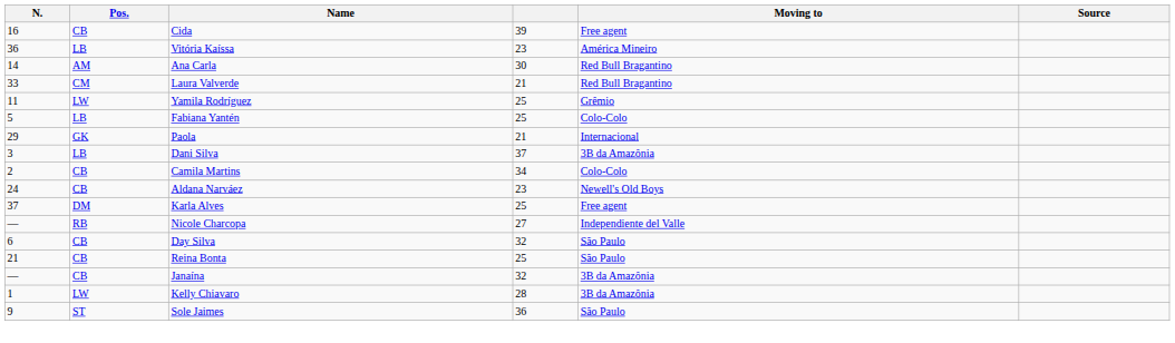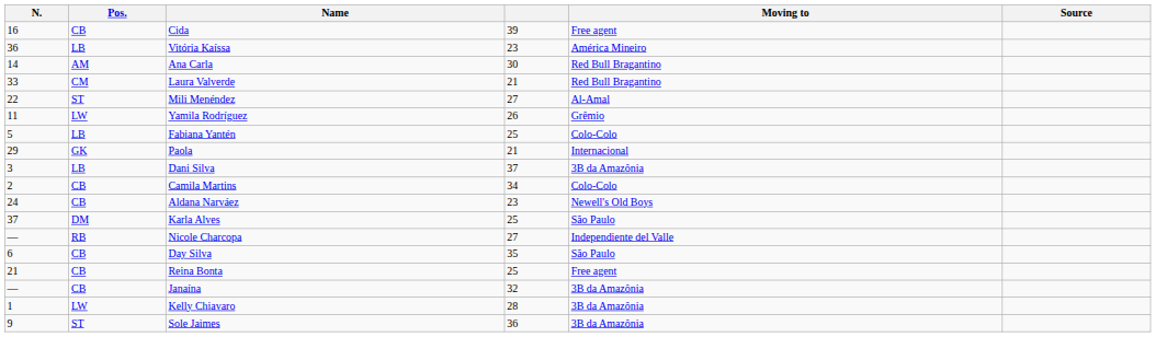 <table class="wikitable sortable" style="width:85%; text-align:center; text-align:left;">
 <tr>
 <th>N.</th>
 <th><a href='#'>Pos.</a></th>
 <th>Name</th>
 <th></th>
 <th>Moving to</th>
 <th>Source</th>
 </tr>
 <tr>
 <td>16</td>
 <td><a href='#'>CB</a></td>
 <td style="text-align:left;"> <a href='#'>Cida</a></td>
 <td>39</td>
 <td style="text-align:left;"> <a href='#'>Free agent</a></td>
 <td></td>
 </tr>
 <tr>
 <td>36</td>
 <td><a href='#'>LB</a></td>
 <td style="text-align:left;"> <a href='#'>Vitória Kaíssa</a></td>
 <td>23</td>
 <td style="text-align:left;"> <a href='#'>América Mineiro</a></td>
 <td></td>
 </tr>
 <tr>
 <td>14</td>
 <td><a href='#'>AM</a></td>
 <td style="text-align:left;"> <a href='#'>Ana Carla</a></td>
 <td>30</td>
 <td style="text-align:left;"> <a href='#'>Red Bull Bragantino</a></td>
 <td></td>
 </tr>
 <tr>
 <td>33</td>
 <td><a href='#'>CM</a></td>
 <td style="text-align:left;"> <a href='#'>Laura Valverde</a></td>
 <td>21</td>
 <td style="text-align:left;"> <a href='#'>Red Bull Bragantino</a></td>
 <td></td>
 </tr>
 <tr>
+<td>22</td>
+<td><a href='#'>ST</a></td>
+<td style="text-align:left;"> <a href='#'>Mili Menéndez</a></td>
+<td>27</td>
+<td style="text-align:left;"> <a href='#'>Al-Amal</a></td>
+<td></td>
+</tr>
+<tr>
 <td>11</td>
 <td><a href='#'>LW</a></td>
 <td style="text-align:left;"> <a href='#'>Yamila Rodríguez</a></td>
-<td>25</td>
+<td>26</td>
 <td style="text-align:left;"> <a href='#'>Grêmio</a></td>
 <td></td>
 </tr>
 <tr>
 <td>5</td>
 <td><a href='#'>LB</a></td>
 <td style="text-align:left;"> <a href='#'>Fabiana Yantén</a></td>
 <td>25</td>
 <td style="text-align:left;"> <a href='#'>Colo-Colo</a></td>
 <td></td>
 </tr>
 <tr>
 <td>29</td>
 <td><a href='#'>GK</a></td>
 <td style="text-align:left;"> <a href='#'>Paola</a></td>
 <td>21</td>
 <td style="text-align:left;"> <a href='#'>Internacional</a></td>
 <td></td>
 </tr>
 <tr>
 <td>3</td>
 <td><a href='#'>LB</a></td>
 <td style="text-align:left;"> <a href='#'>Dani Silva</a></td>
 <td>37</td>
 <td style="text-align:left;"> <a href='#'>3B da Amazônia</a></td>
 <td></td>
 </tr>
 <tr>
 <td>2</td>
 <td><a href='#'>CB</a></td>
 <td style="text-align:left;"> <a href='#'>Camila Martins</a></td>
 <td>34</td>
 <td style="text-align:left;"> <a href='#'>Colo-Colo</a></td>
 <td></td>
 </tr>
 <tr>
 <td>24</td>
 <td><a href='#'>CB</a></td>
 <td style="text-align:left;"> <a href='#'>Aldana Narváez</a></td>
 <td>23</td>
 <td style="text-align:left;"> <a href='#'>Newell's Old Boys</a></td>
 <td></td>
 </tr>
 <tr>
 <td>37</td>
 <td><a href='#'>DM</a></td>
 <td style="text-align:left;"> <a href='#'>Karla Alves</a></td>
 <td>25</td>
-<td style="text-align:left;"> <a href='#'>Free agent</a></td>
+<td style="text-align:left;"> <a href='#'>São Paulo</a></td>
 <td></td>
 </tr>
 <tr>
 <td>—</td>
 <td><a href='#'>RB</a></td>
 <td style="text-align:left;"> <a href='#'>Nicole Charcopa</a></td>
 <td>27</td>
 <td style="text-align:left;"> <a href='#'>Independiente del Valle</a></td>
 <td></td>
 </tr>
 <tr>
 <td>6</td>
 <td><a href='#'>CB</a></td>
 <td style="text-align:left;"> <a href='#'>Day Silva</a></td>
-<td>32</td>
+<td>35</td>
 <td style="text-align:left;"> <a href='#'>São Paulo</a></td>
 <td></td>
 </tr>
 <tr>
 <td>21</td>
 <td><a href='#'>CB</a></td>
 <td style="text-align:left;"> <a href='#'>Reina Bonta</a></td>
 <td>25</td>
-<td style="text-align:left;"> <a href='#'>São Paulo</a></td>
+<td style="text-align:left;"> <a href='#'>Free agent</a></td>
 <td></td>
 </tr>
 <tr>
 <td>—</td>
 <td><a href='#'>CB</a></td>
 <td style="text-align:left;"> <a href='#'>Janaína</a></td>
 <td>32</td>
 <td style="text-align:left;"> <a href='#'>3B da Amazônia</a></td>
 <td></td>
 </tr>
 <tr>
 <td>1</td>
 <td><a href='#'>LW</a></td>
 <td style="text-align:left;"> <a href='#'>Kelly Chiavaro</a></td>
 <td>28</td>
 <td style="text-align:left;"> <a href='#'>3B da Amazônia</a></td>
 <td></td>
 </tr>
 <tr>
 <td>9</td>
 <td><a href='#'>ST</a></td>
 <td style="text-align:left;"> <a href='#'>Sole Jaimes</a></td>
 <td>36</td>
-<td style="text-align:left;"> <a href='#'>São Paulo</a></td>
+<td style="text-align:left;"> <a href='#'>3B da Amazônia</a></td>
 <td></td>
 </tr>
 </table>
